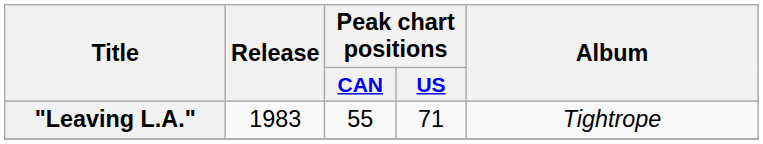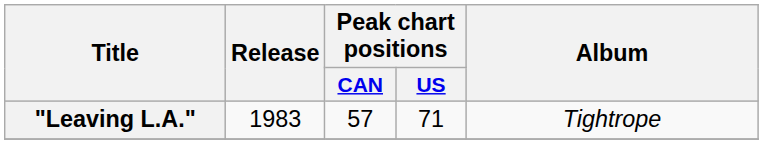 <table class="wikitable plainrowheaders" style="text-align:center;">
 <tr>
 <th scope="col" rowspan="2" style="width:9em;">Title</th>
 <th scope="col" rowspan="2" style="width:0.5em;">Release</th>
 <th colspan="2" scope="col">Peak chart positions</th>
 <th scope="col" rowspan="2" style="width:12em;">Album</th>
 </tr>
 <tr>
 <th scope="col" style="width:2.9em;font-size:90%;"><a href='#'>CAN</a></th>
 <th scope="col" style="width:2.9em;font-size:90%;"><a href='#'>US</a></th>
 </tr>
 <tr>
 <th scope="row">"Leaving L.A."</th>
 <td>1983</td>
-<td>55</td>
+<td>57</td>
 <td>71</td>
 <td><em>Tightrope</em></td>
 </tr>
 <tr>
 </tr>
 </table>
